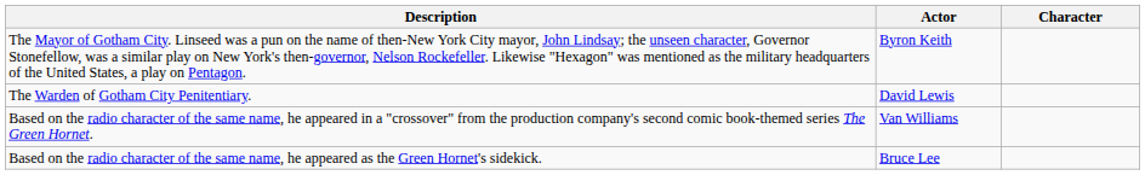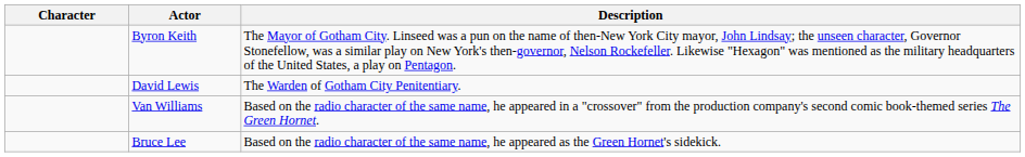 <table class="wikitable">
 <tr>
+<th style="width:145px;">Character</th>
+<th style="width:130px;">Actor</th>
 <th>Description</th>
-<th style="width:130px;">Actor</th>
-<th style="width:145px;">Character</th>
 </tr>
 <tr style="vertical-align:top;">
+<td></td>
+<td><a href='#'>Byron Keith</a></td>
 <td>The <a href='#'>Mayor of Gotham City</a>. Linseed was a pun on the name of then-New York City mayor, <a href='#'>John Lindsay</a>; the <a href='#'>unseen character</a>, Governor Stonefellow, was a similar play on New York's then-<a href='#'>governor</a>, <a href='#'>Nelson Rockefeller</a>. Likewise "Hexagon" was mentioned as the military headquarters of the United States, a play on <a href='#'>Pentagon</a>.</td>
-<td><a href='#'>Byron Keith</a></td>
-<td></td>
 </tr>
 <tr style="vertical-align:top;">
+<td></td>
+<td><a href='#'>David Lewis</a></td>
 <td>The <a href='#'>Warden</a> of <a href='#'>Gotham City Penitentiary</a>.</td>
-<td><a href='#'>David Lewis</a></td>
-<td></td>
 </tr>
 <tr style="vertical-align:top;">
+<td></td>
+<td><a href='#'>Van Williams</a></td>
 <td>Based on the <a href='#'>radio character of the same name</a>, he appeared in a "crossover" from the production company's second comic book-themed series <em><a href='#'>The Green Hornet</a></em>.</td>
-<td><a href='#'>Van Williams</a></td>
-<td></td>
 </tr>
 <tr style="vertical-align:top;">
+<td></td>
+<td><a href='#'>Bruce Lee</a></td>
 <td>Based on the <a href='#'>radio character of the same name</a>, he appeared as the <a href='#'>Green Hornet</a>'s sidekick.</td>
-<td><a href='#'>Bruce Lee</a></td>
-<td></td>
 </tr>
 </table>
